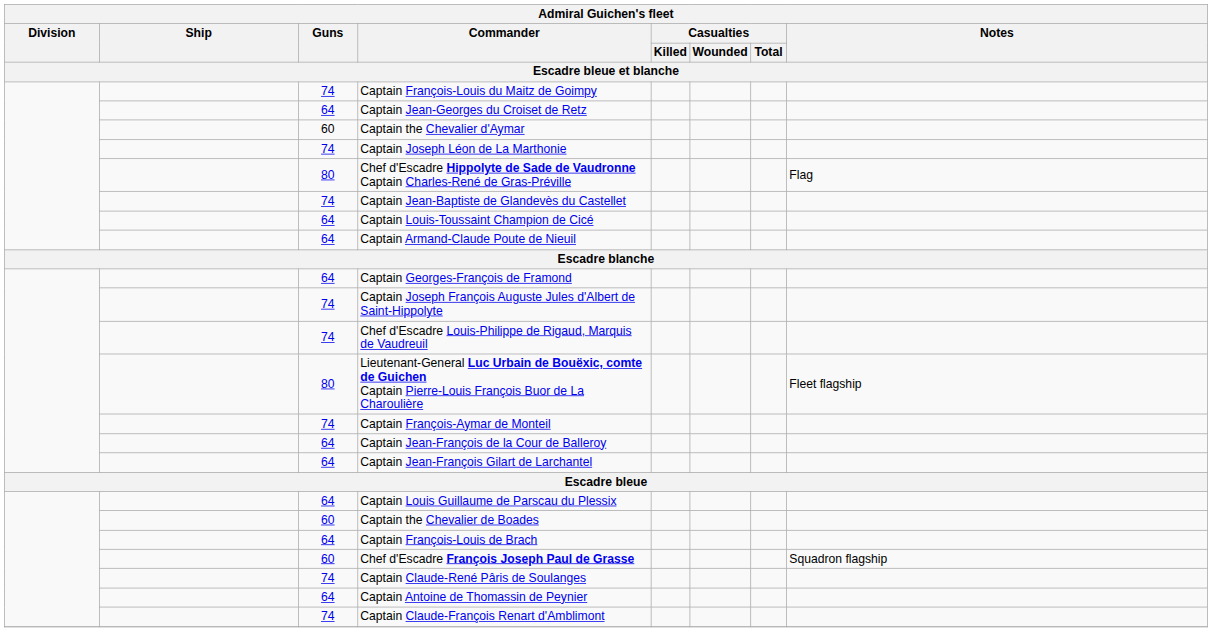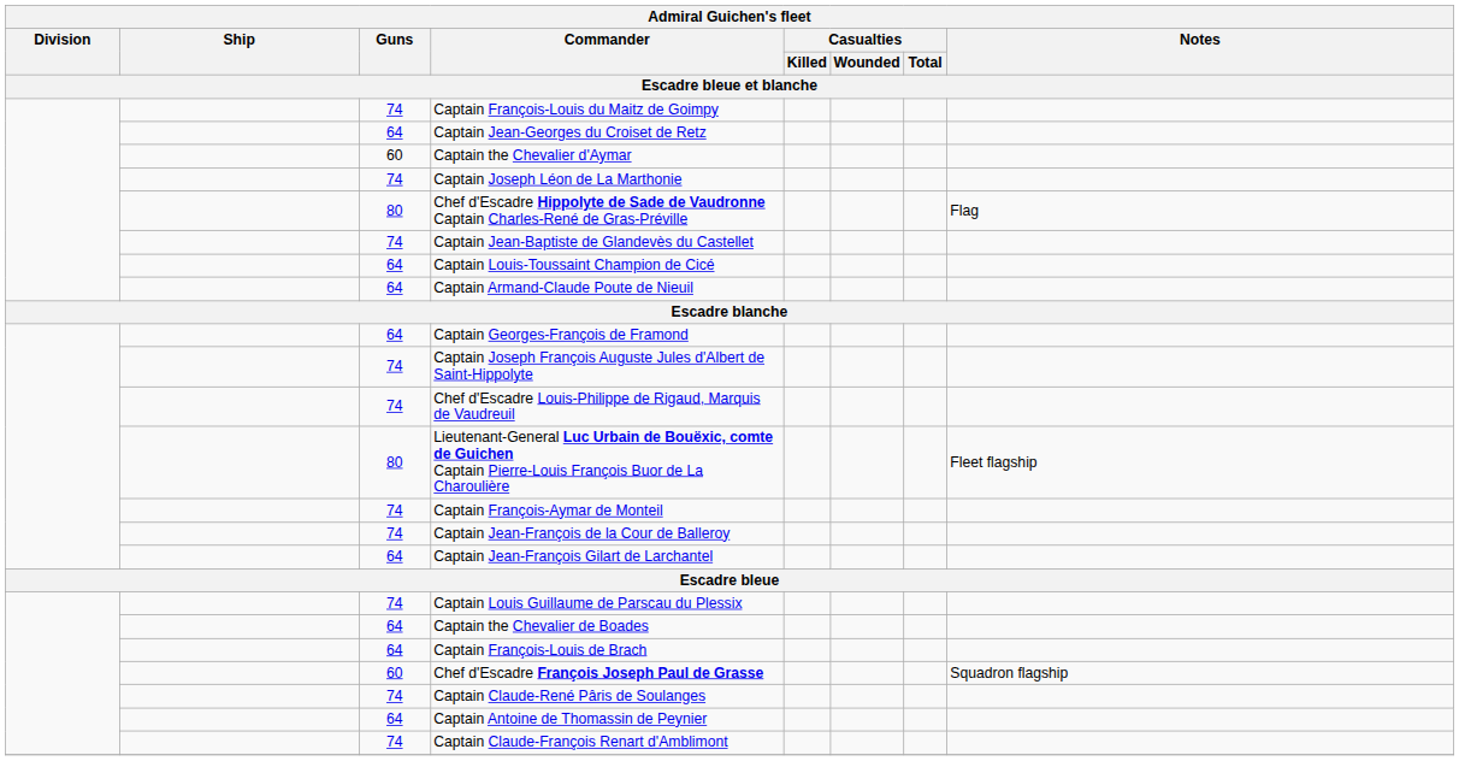 <table class="wikitable" width=100%>
 <tr valign="top">
 <th colspan="8" bgcolor="white">Admiral Guichen's fleet  </th>
 </tr>
 <tr valign="top">
 <th width=8%; align= center rowspan=2>Division</th>
 <th width=17%; align= center rowspan=2>Ship</th>
 <th width=5%; align= center rowspan=2>Guns</th>
 <th width=25%; align= center rowspan=2>Commander</th>
 <th width=9%; align= center colspan=3>Casualties</th>
 <th width=36%; align= center rowspan=2>Notes</th>
 </tr>
 <tr valign="top">
 <th width=3%; align= center>Killed</th>
 <th width=3%; align= center>Wounded</th>
 <th width=3%; align= center>Total</th>
 </tr>
 <tr valign="center">
 <th colspan="8" bgcolor="white">Escadre bleue et blanche</th>
 </tr>
 <tr valign="center">
 <td rowspan="8", align= center></td>
 <td align= left></td>
 <td align= center><a href='#'>74</a></td>
 <td align= left>Captain <a href='#'>François-Louis du Maitz de Goimpy</a></td>
 <td align= center></td>
 <td align= center></td>
 <td align= center></td>
 <td align= left></td>
 </tr>
 <tr valign="center">
 <td align= left></td>
 <td align= center><a href='#'>64</a></td>
 <td align= left>Captain <a href='#'>Jean-Georges du Croiset de Retz</a> </td>
 <td align= center></td>
 <td align= center></td>
 <td align= center></td>
 <td align= left></td>
 </tr>
 <tr valign="center">
 <td align= left></td>
 <td align= center>60</td>
 <td align= left>Captain the <a href='#'>Chevalier d'Aymar</a></td>
 <td align= center></td>
 <td align= center></td>
 <td align= center></td>
 <td align= left></td>
 </tr>
 <tr valign="center">
 <td align= left></td>
 <td align= center><a href='#'>74</a></td>
 <td align= left>Captain <a href='#'>Joseph Léon de La Marthonie</a></td>
 <td align= center></td>
 <td align= center></td>
 <td align= center></td>
 <td align= left></td>
 </tr>
 <tr valign="center">
 <td align= left></td>
 <td align= center><a href='#'>80</a></td>
 <td align= left>Chef d'Escadre <strong><a href='#'>Hippolyte de Sade de Vaudronne</a></strong><br>Captain <a href='#'>Charles-René de Gras-Préville</a></td>
 <td align= center></td>
 <td align= center></td>
 <td align= center></td>
 <td align= left>Flag</td>
 </tr>
 <tr valign="center">
 <td align= left></td>
 <td align= center><a href='#'>74</a></td>
 <td align= left>Captain <a href='#'>Jean-Baptiste de Glandevès du Castellet</a></td>
 <td align= center></td>
 <td align= center></td>
 <td align= center></td>
 <td align= left></td>
 </tr>
 <tr valign="center">
 <td align= left></td>
 <td align= center><a href='#'>64</a></td>
 <td align= left>Captain <a href='#'>Louis-Toussaint Champion de Cicé</a></td>
 <td align= center></td>
 <td align= center></td>
 <td align= center></td>
 <td align= left></td>
 </tr>
 <tr valign="center">
 <td align= left></td>
 <td align= center><a href='#'>64</a></td>
 <td align= left>Captain <a href='#'>Armand-Claude Poute de Nieuil</a></td>
 <td align= center></td>
 <td align= center></td>
 <td align= center></td>
 <td align= left></td>
 </tr>
 <tr valign="center">
 <th colspan="8" bgcolor="white">Escadre blanche</th>
 </tr>
 <tr valign="center">
 <td rowspan="7", align= center></td>
 <td align= left></td>
 <td align= center><a href='#'>64</a></td>
 <td align= left>Captain <a href='#'>Georges-François de Framond</a></td>
 <td align= center></td>
 <td align= center></td>
 <td align= center></td>
 <td align= left></td>
 </tr>
 <tr valign="center">
 <td align= left></td>
 <td align= center><a href='#'>74</a></td>
 <td align= left>Captain <a href='#'>Joseph François Auguste Jules d'Albert de Saint-Hippolyte</a></td>
 <td align= center></td>
 <td align= center></td>
 <td align= center></td>
 <td align= left></td>
 </tr>
 <tr valign="center">
 <td align= left></td>
 <td align= center><a href='#'>74</a></td>
 <td align= left>Chef d'Escadre <a href='#'>Louis-Philippe de Rigaud, Marquis de Vaudreuil</a></td>
 <td align= center></td>
 <td align= center></td>
 <td align= center></td>
 <td align= left></td>
 </tr>
 <tr valign="center">
 <td align= left></td>
 <td align= center><a href='#'>80</a></td>
 <td align= left>Lieutenant-General <strong><a href='#'>Luc Urbain de Bouëxic, comte de Guichen</a></strong><br>Captain <a href='#'>Pierre-Louis François Buor de La Charoulière</a></td>
 <td align= center></td>
 <td align= center></td>
 <td align= center></td>
 <td align= left>Fleet flagship</td>
 </tr>
 <tr valign="center">
 <td align= left></td>
 <td align= center><a href='#'>74</a></td>
 <td align= left>Captain <a href='#'>François-Aymar de Monteil</a></td>
 <td align= center></td>
 <td align= center></td>
 <td align= center></td>
 <td align= left></td>
 </tr>
 <tr valign="center">
 <td align= left></td>
-<td align= center><a href='#'>64</a></td>
+<td align= center><a href='#'>74</a></td>
 <td align= left>Captain <a href='#'>Jean-François de la Cour de Balleroy</a></td>
 <td align= center></td>
 <td align= center></td>
 <td align= center></td>
 <td align= left></td>
 </tr>
 <tr valign="center">
 <td align= left></td>
 <td align= center><a href='#'>64</a></td>
 <td align= left>Captain <a href='#'>Jean-François Gilart de Larchantel</a></td>
 <td align= center></td>
 <td align= center></td>
 <td align= center></td>
 <td align= left></td>
 </tr>
 <tr valign="center">
 <th colspan="8" bgcolor="white">Escadre bleue</th>
 </tr>
 <tr valign="center">
 <td rowspan="7", align= center></td>
 <td align= left></td>
-<td align= center><a href='#'>64</a></td>
+<td align= center><a href='#'>74</a></td>
 <td align= left>Captain <a href='#'>Louis Guillaume de Parscau du Plessix</a></td>
 <td align= center></td>
 <td align= center></td>
 <td align= center></td>
 <td align= left></td>
 </tr>
 <tr valign="center">
 <td align= left></td>
-<td align= center><a href='#'>60</a></td>
+<td align= center><a href='#'>64</a></td>
 <td align= left>Captain the <a href='#'>Chevalier de Boades</a></td>
 <td align= center></td>
 <td align= center></td>
 <td align= center></td>
 <td align= left></td>
 </tr>
 <tr valign="center">
 <td align= left></td>
 <td align= center><a href='#'>64</a></td>
 <td align= left>Captain <a href='#'>François-Louis de Brach</a></td>
 <td align= center></td>
 <td align= center></td>
 <td align= center></td>
 <td align= left></td>
 </tr>
 <tr valign="center">
 <td align= left></td>
 <td align= center><a href='#'>60</a></td>
 <td align= left>Chef d'Escadre <strong><a href='#'>François Joseph Paul de Grasse</a></strong></td>
 <td align= center></td>
 <td align= center></td>
 <td align= center></td>
 <td align= left>Squadron flagship</td>
 </tr>
 <tr valign="center">
 <td align= left></td>
 <td align= center><a href='#'>74</a></td>
 <td align= left>Captain <a href='#'>Claude-René Pâris de Soulanges</a></td>
 <td align= center></td>
 <td align= center></td>
 <td align= center></td>
 <td align= left></td>
 </tr>
 <tr valign="center">
 <td align= left></td>
 <td align= center><a href='#'>64</a></td>
 <td align= left>Captain <a href='#'>Antoine de Thomassin de Peynier</a></td>
 <td align= center></td>
 <td align= center></td>
 <td align= center></td>
 <td align= left></td>
 </tr>
 <tr valign="center">
 <td align= left></td>
 <td align= center><a href='#'>74</a></td>
 <td align= left>Captain <a href='#'>Claude-François Renart d'Amblimont</a></td>
 <td align= center></td>
 <td align= center></td>
 <td align= center></td>
 <td align= left></td>
 </tr>
 <tr valign="center">
 </tr>
 </table>
